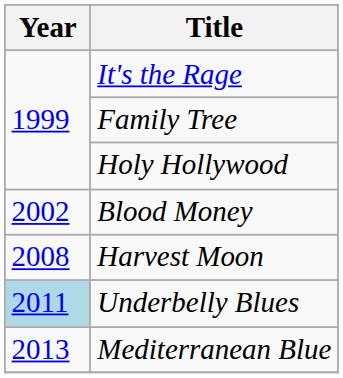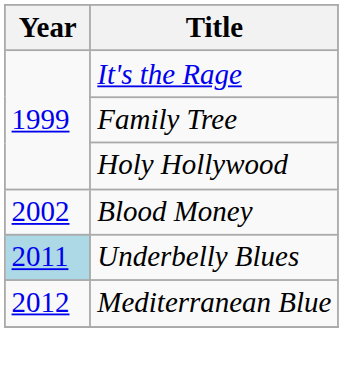 <table class="wikitable">
 <tr>
 <th align="left" valign="top" width="40">Year</th>
 <th align="left" valign="top">Title</th>
 </tr>
 <tr>
 <td rowspan=3 align="left"><a href='#'>1999</a></td>
 <td align="left" valign="top"><em><a href='#'>It's the Rage</a></em></td>
 </tr>
 <tr>
 <td align="left" valign="top"><em>Family Tree</em></td>
 </tr>
 <tr>
 <td align="left" valign="top"><em>Holy Hollywood</em></td>
 </tr>
 <tr>
 <td align="left" valign="top"><a href='#'>2002</a></td>
 <td align="left" valign="top"><em>Blood Money</em></td>
 </tr>
 <tr>
-<td align="left" valign="top"><a href='#'>2008</a></td>
-<td align="left" valign="top"><em>Harvest Moon</em></td>
-</tr>
-<tr>
 <td align="left" valign="top" style="background: lightblue;"><a href='#'>2011</a></td>
 <td align="left" valign="top"><em>Underbelly Blues</em></td>
 </tr>
 <tr>
-<td align="left" valign="top"><a href='#'>2013</a></td>
+<td align="left" valign="top"><a href='#'>2012</a></td>
 <td align="left" valign="top"><em>Mediterranean Blue </em></td>
 </tr>
 <tr>
 </tr>
 </table>
